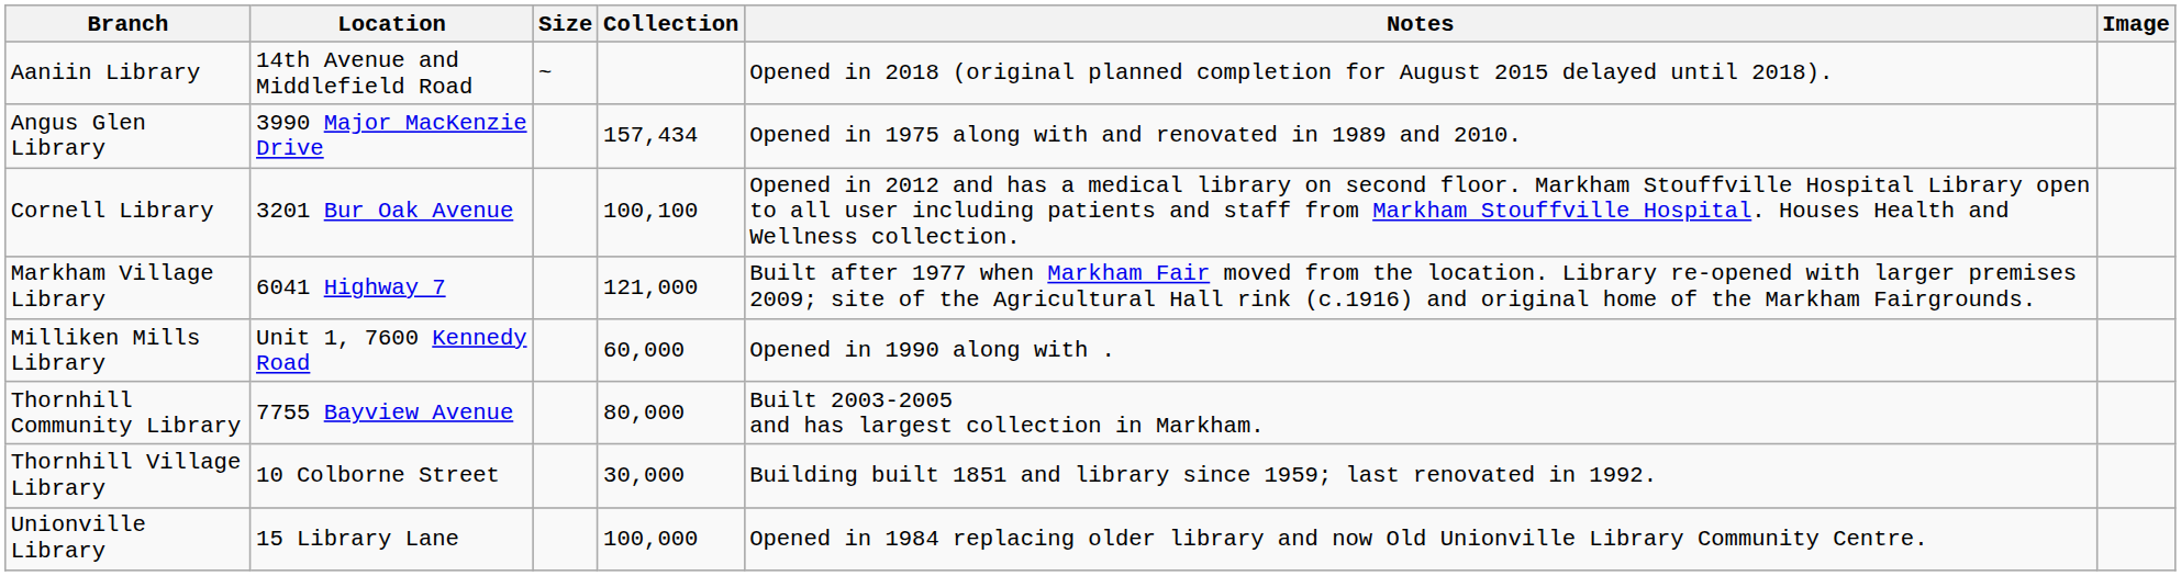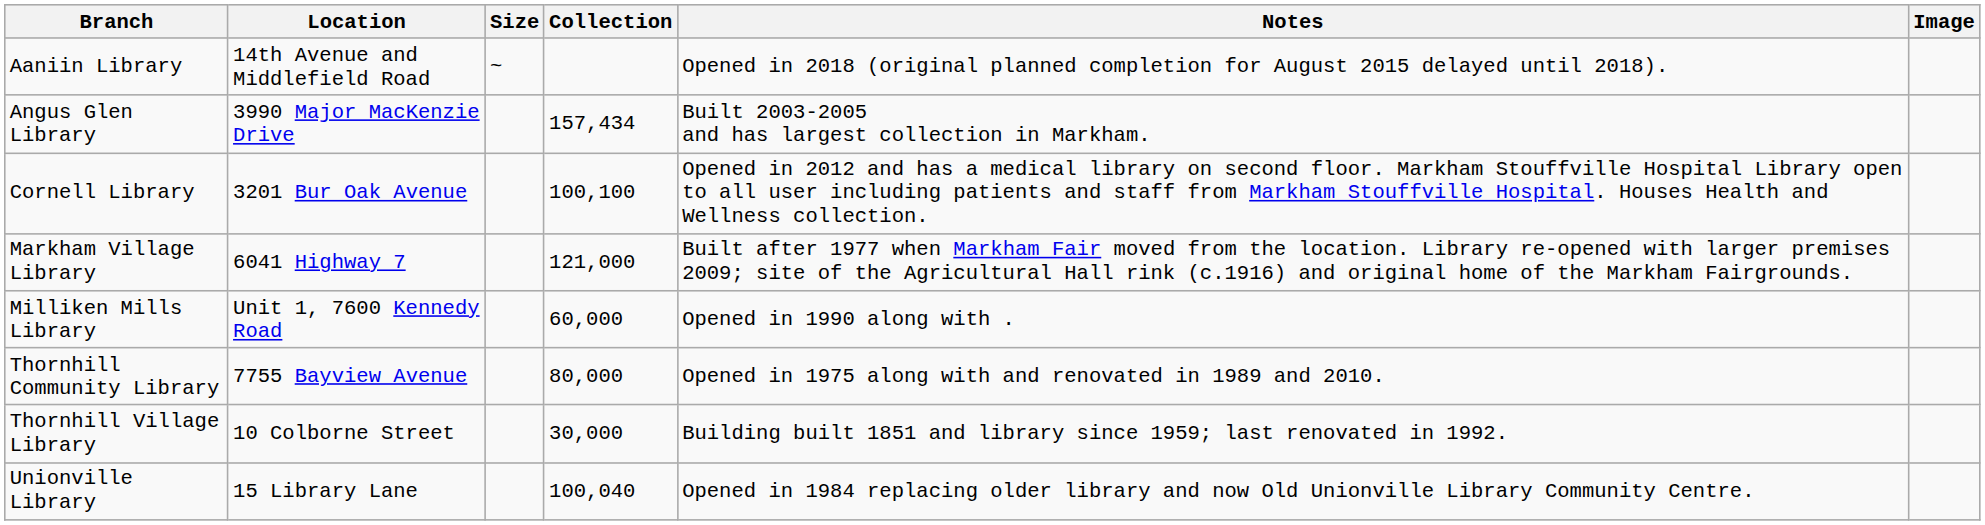 <table class="wikitable">
 <tr>
 <th>Branch</th>
 <th>Location</th>
 <th>Size</th>
 <th>Collection</th>
 <th>Notes</th>
 <th>Image</th>
 </tr>
 <tr>
 <td>Aaniin Library</td>
 <td>14th Avenue and Middlefield Road</td>
 <td>~</td>
 <td></td>
 <td>Opened in 2018 (original planned completion for August 2015 delayed until 2018).</td>
 <td></td>
 </tr>
 <tr>
 <td>Angus Glen Library</td>
 <td>3990 <a href='#'>Major MacKenzie Drive</a></td>
 <td></td>
 <td>157,434</td>
-<td>Opened in 1975 along with  and renovated in 1989 and 2010.</td>
+<td>Built 2003-2005 <br> and has largest collection in Markham.</td>
 <td></td>
 </tr>
 <tr>
 <td>Cornell Library</td>
 <td>3201 <a href='#'>Bur Oak Avenue</a></td>
 <td></td>
 <td>100,100</td>
 <td>Opened in 2012 and has a medical library on second floor. Markham Stouffville Hospital Library open to all user including patients and staff from <a href='#'>Markham Stouffville Hospital</a>. Houses Health and Wellness collection.</td>
 <td></td>
 </tr>
 <tr>
 <td>Markham Village Library</td>
 <td>6041 <a href='#'>Highway 7</a></td>
 <td></td>
 <td>121,000</td>
 <td>Built after 1977 when <a href='#'>Markham Fair</a> moved from the location. Library re-opened with larger premises 2009; site of the Agricultural Hall rink (c.1916) and original home of the Markham Fairgrounds.</td>
 <td></td>
 </tr>
 <tr>
 <td>Milliken Mills Library</td>
 <td>Unit 1, 7600 <a href='#'>Kennedy Road</a></td>
 <td></td>
 <td>60,000</td>
 <td>Opened in 1990 along with .</td>
 <td></td>
 </tr>
 <tr>
 <td>Thornhill Community Library</td>
 <td>7755 <a href='#'>Bayview Avenue</a></td>
 <td></td>
 <td>80,000</td>
-<td>Built 2003-2005 <br> and has largest collection in Markham.</td>
+<td>Opened in 1975 along with  and renovated in 1989 and 2010.</td>
 <td></td>
 </tr>
 <tr>
 <td>Thornhill Village Library</td>
 <td>10 Colborne Street</td>
 <td></td>
 <td>30,000</td>
 <td>Building built 1851 and library since 1959; last renovated in 1992.</td>
 <td></td>
 </tr>
 <tr>
 <td>Unionville Library</td>
 <td>15 Library Lane</td>
 <td></td>
-<td>100,000</td>
+<td>100,040</td>
 <td>Opened in 1984 replacing older library and now Old Unionville Library Community Centre.</td>
 <td></td>
 </tr>
 </table>
